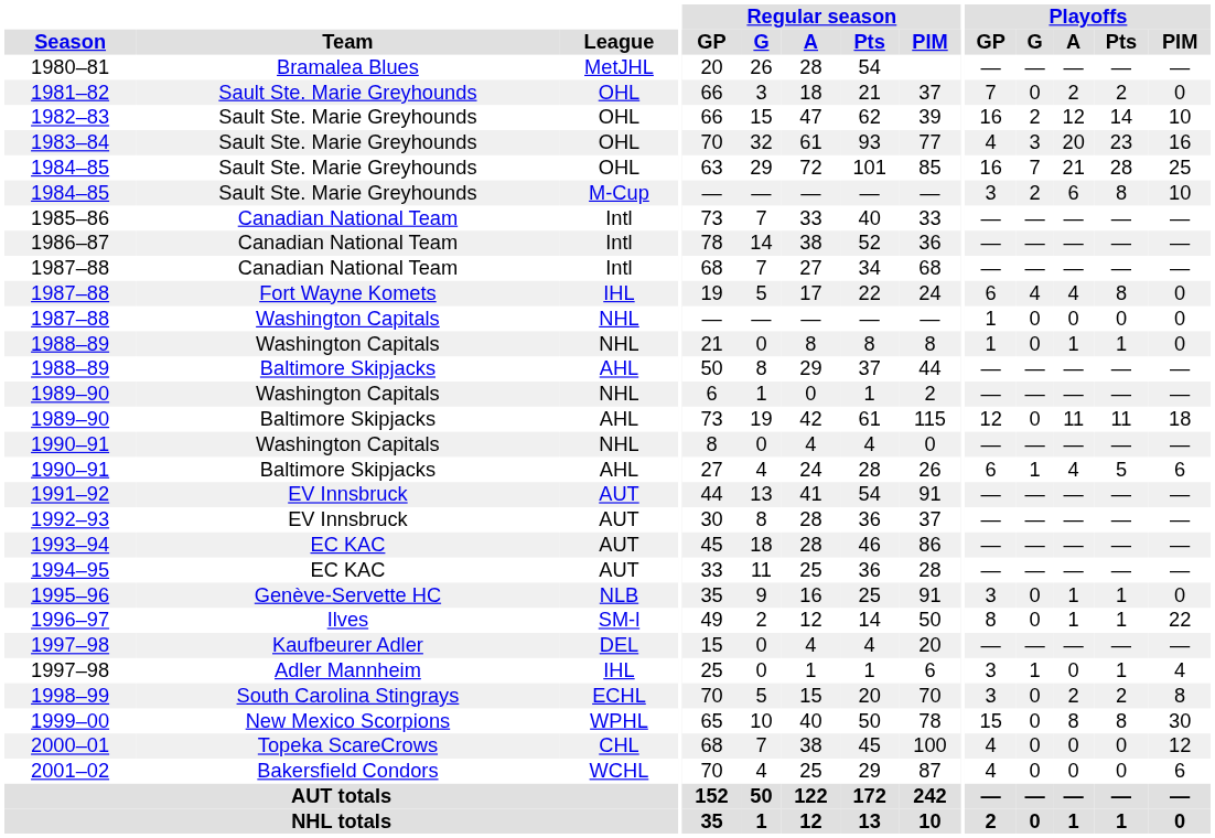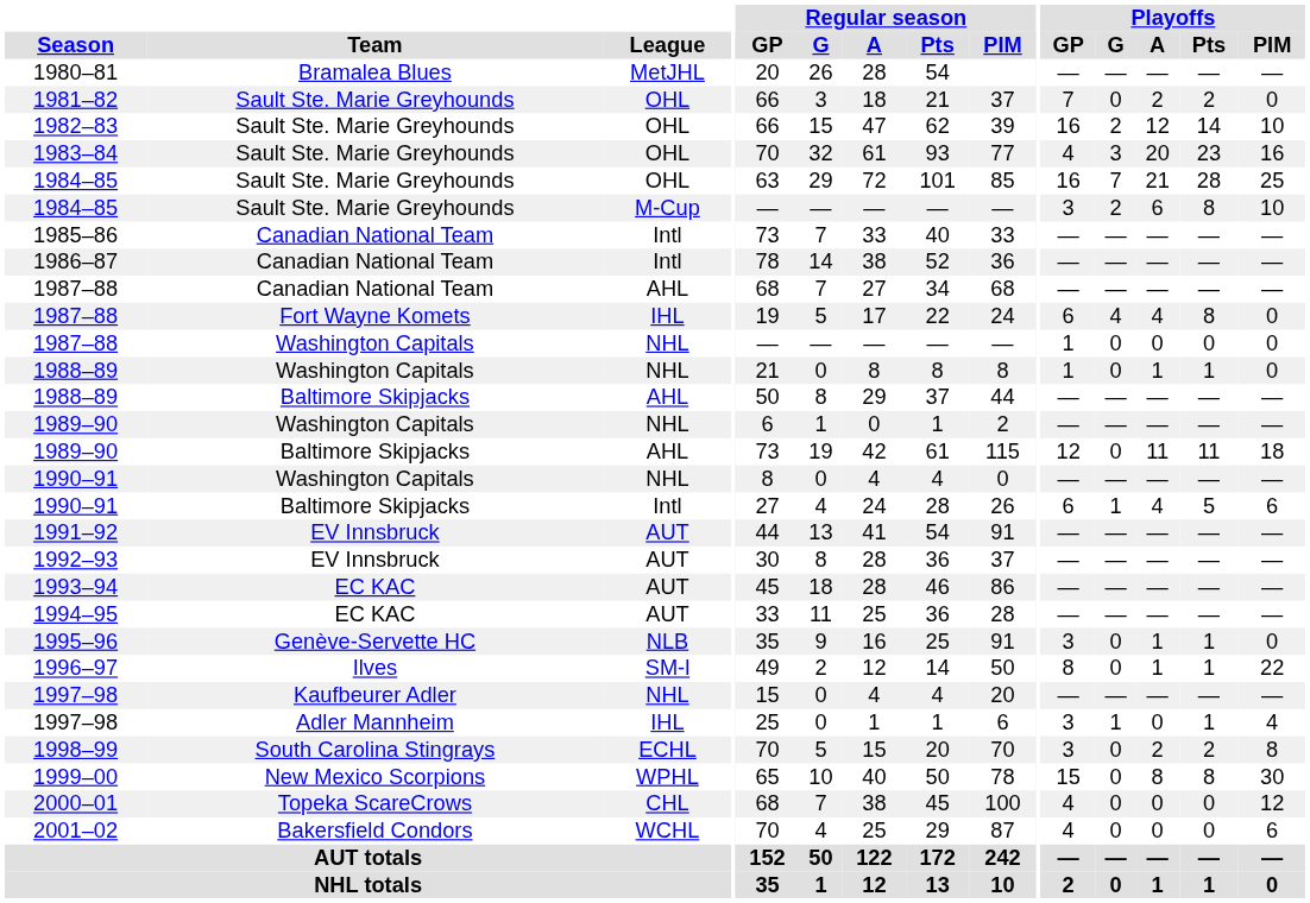 <table border="0" cellpadding="1" cellspacing="0" style="text-align:center; width:60em">
 <tr bgcolor="#e0e0e0">
 <th colspan="3" bgcolor="#ffffff"></th>
 <th rowspan="100" bgcolor="#ffffff"></th>
 <th colspan="5"><a href='#'>Regular season</a></th>
 <th rowspan="100" bgcolor="#ffffff"></th>
 <th colspan="5"><a href='#'>Playoffs</a></th>
 </tr>
 <tr bgcolor="#e0e0e0">
 <th><a href='#'>Season</a></th>
 <th>Team</th>
 <th>League</th>
 <th>GP</th>
 <th><a href='#'>G</a></th>
 <th><a href='#'>A</a></th>
 <th><a href='#'>Pts</a></th>
 <th><a href='#'>PIM</a></th>
 <th>GP</th>
 <th>G</th>
 <th>A</th>
 <th>Pts</th>
 <th>PIM</th>
 </tr>
 <tr>
 <td>1980–81</td>
 <td><a href='#'>Bramalea Blues</a></td>
 <td><a href='#'>MetJHL</a></td>
 <td>20</td>
 <td>26</td>
 <td>28</td>
 <td>54</td>
 <td></td>
 <td>—</td>
 <td>—</td>
 <td>—</td>
 <td>—</td>
 <td>—</td>
 </tr>
 <tr bgcolor="#f0f0f0">
 <td><a href='#'>1981–82</a></td>
 <td><a href='#'>Sault Ste. Marie Greyhounds</a></td>
 <td><a href='#'>OHL</a></td>
 <td>66</td>
 <td>3</td>
 <td>18</td>
 <td>21</td>
 <td>37</td>
 <td>7</td>
 <td>0</td>
 <td>2</td>
 <td>2</td>
 <td>0</td>
 </tr>
 <tr>
 <td><a href='#'>1982–83</a></td>
 <td>Sault Ste. Marie Greyhounds</td>
 <td>OHL</td>
 <td>66</td>
 <td>15</td>
 <td>47</td>
 <td>62</td>
 <td>39</td>
 <td>16</td>
 <td>2</td>
 <td>12</td>
 <td>14</td>
 <td>10</td>
 </tr>
 <tr bgcolor="#f0f0f0">
 <td><a href='#'>1983–84</a></td>
 <td>Sault Ste. Marie Greyhounds</td>
 <td>OHL</td>
 <td>70</td>
 <td>32</td>
 <td>61</td>
 <td>93</td>
 <td>77</td>
 <td>4</td>
 <td>3</td>
 <td>20</td>
 <td>23</td>
 <td>16</td>
 </tr>
 <tr>
 <td><a href='#'>1984–85</a></td>
 <td>Sault Ste. Marie Greyhounds</td>
 <td>OHL</td>
 <td>63</td>
 <td>29</td>
 <td>72</td>
 <td>101</td>
 <td>85</td>
 <td>16</td>
 <td>7</td>
 <td>21</td>
 <td>28</td>
 <td>25</td>
 </tr>
 <tr bgcolor="#f0f0f0">
 <td><a href='#'>1984–85</a></td>
 <td>Sault Ste. Marie Greyhounds</td>
 <td><a href='#'>M-Cup</a></td>
 <td>—</td>
 <td>—</td>
 <td>—</td>
 <td>—</td>
 <td>—</td>
 <td>3</td>
 <td>2</td>
 <td>6</td>
 <td>8</td>
 <td>10</td>
 </tr>
 <tr>
 <td>1985–86</td>
 <td><a href='#'>Canadian National Team</a></td>
 <td>Intl</td>
 <td>73</td>
 <td>7</td>
 <td>33</td>
 <td>40</td>
 <td>33</td>
 <td>—</td>
 <td>—</td>
 <td>—</td>
 <td>—</td>
 <td>—</td>
 </tr>
 <tr bgcolor="#f0f0f0">
 <td>1986–87</td>
 <td>Canadian National Team</td>
 <td>Intl</td>
 <td>78</td>
 <td>14</td>
 <td>38</td>
 <td>52</td>
 <td>36</td>
 <td>—</td>
 <td>—</td>
 <td>—</td>
 <td>—</td>
 <td>—</td>
 </tr>
 <tr>
 <td>1987–88</td>
 <td>Canadian National Team</td>
-<td>Intl</td>
+<td>AHL</td>
 <td>68</td>
 <td>7</td>
 <td>27</td>
 <td>34</td>
 <td>68</td>
 <td>—</td>
 <td>—</td>
 <td>—</td>
 <td>—</td>
 <td>—</td>
 </tr>
 <tr bgcolor="#f0f0f0">
 <td><a href='#'>1987–88</a></td>
 <td><a href='#'>Fort Wayne Komets</a></td>
 <td><a href='#'>IHL</a></td>
 <td>19</td>
 <td>5</td>
 <td>17</td>
 <td>22</td>
 <td>24</td>
 <td>6</td>
 <td>4</td>
 <td>4</td>
 <td>8</td>
 <td>0</td>
 </tr>
 <tr>
 <td><a href='#'>1987–88</a></td>
 <td><a href='#'>Washington Capitals</a></td>
 <td><a href='#'>NHL</a></td>
 <td>—</td>
 <td>—</td>
 <td>—</td>
 <td>—</td>
 <td>—</td>
 <td>1</td>
 <td>0</td>
 <td>0</td>
 <td>0</td>
 <td>0</td>
 </tr>
 <tr bgcolor="#f0f0f0">
 <td><a href='#'>1988–89</a></td>
 <td>Washington Capitals</td>
 <td>NHL</td>
 <td>21</td>
 <td>0</td>
 <td>8</td>
 <td>8</td>
 <td>8</td>
 <td>1</td>
 <td>0</td>
 <td>1</td>
 <td>1</td>
 <td>0</td>
 </tr>
 <tr>
 <td><a href='#'>1988–89</a></td>
 <td><a href='#'>Baltimore Skipjacks</a></td>
 <td><a href='#'>AHL</a></td>
 <td>50</td>
 <td>8</td>
 <td>29</td>
 <td>37</td>
 <td>44</td>
 <td>—</td>
 <td>—</td>
 <td>—</td>
 <td>—</td>
 <td>—</td>
 </tr>
 <tr bgcolor="#f0f0f0">
 <td><a href='#'>1989–90</a></td>
 <td>Washington Capitals</td>
 <td>NHL</td>
 <td>6</td>
 <td>1</td>
 <td>0</td>
 <td>1</td>
 <td>2</td>
 <td>—</td>
 <td>—</td>
 <td>—</td>
 <td>—</td>
 <td>—</td>
 </tr>
 <tr>
 <td><a href='#'>1989–90</a></td>
 <td>Baltimore Skipjacks</td>
 <td>AHL</td>
 <td>73</td>
 <td>19</td>
 <td>42</td>
 <td>61</td>
 <td>115</td>
 <td>12</td>
 <td>0</td>
 <td>11</td>
 <td>11</td>
 <td>18</td>
 </tr>
 <tr bgcolor="#f0f0f0">
 <td><a href='#'>1990–91</a></td>
 <td>Washington Capitals</td>
 <td>NHL</td>
 <td>8</td>
 <td>0</td>
 <td>4</td>
 <td>4</td>
 <td>0</td>
 <td>—</td>
 <td>—</td>
 <td>—</td>
 <td>—</td>
 <td>—</td>
 </tr>
 <tr>
 <td><a href='#'>1990–91</a></td>
 <td>Baltimore Skipjacks</td>
-<td>AHL</td>
+<td>Intl</td>
 <td>27</td>
 <td>4</td>
 <td>24</td>
 <td>28</td>
 <td>26</td>
 <td>6</td>
 <td>1</td>
 <td>4</td>
 <td>5</td>
 <td>6</td>
 </tr>
 <tr bgcolor="#f0f0f0">
 <td><a href='#'>1991–92</a></td>
 <td><a href='#'>EV Innsbruck</a></td>
 <td><a href='#'>AUT</a></td>
 <td>44</td>
 <td>13</td>
 <td>41</td>
 <td>54</td>
 <td>91</td>
 <td>—</td>
 <td>—</td>
 <td>—</td>
 <td>—</td>
 <td>—</td>
 </tr>
 <tr>
 <td><a href='#'>1992–93</a></td>
 <td>EV Innsbruck</td>
 <td>AUT</td>
 <td>30</td>
 <td>8</td>
 <td>28</td>
 <td>36</td>
 <td>37</td>
 <td>—</td>
 <td>—</td>
 <td>—</td>
 <td>—</td>
 <td>—</td>
 </tr>
 <tr bgcolor="#f0f0f0">
 <td><a href='#'>1993–94</a></td>
 <td><a href='#'>EC KAC</a></td>
 <td>AUT</td>
 <td>45</td>
 <td>18</td>
 <td>28</td>
 <td>46</td>
 <td>86</td>
 <td>—</td>
 <td>—</td>
 <td>—</td>
 <td>—</td>
 <td>—</td>
 </tr>
 <tr>
 <td><a href='#'>1994–95</a></td>
 <td>EC KAC</td>
 <td>AUT</td>
 <td>33</td>
 <td>11</td>
 <td>25</td>
 <td>36</td>
 <td>28</td>
 <td>—</td>
 <td>—</td>
 <td>—</td>
 <td>—</td>
 <td>—</td>
 </tr>
 <tr bgcolor="#f0f0f0">
 <td><a href='#'>1995–96</a></td>
 <td><a href='#'>Genève-Servette HC</a></td>
 <td><a href='#'>NLB</a></td>
 <td>35</td>
 <td>9</td>
 <td>16</td>
 <td>25</td>
 <td>91</td>
 <td>3</td>
 <td>0</td>
 <td>1</td>
 <td>1</td>
 <td>0</td>
 </tr>
 <tr>
 <td><a href='#'>1996–97</a></td>
 <td><a href='#'>Ilves</a></td>
 <td><a href='#'>SM-l</a></td>
 <td>49</td>
 <td>2</td>
 <td>12</td>
 <td>14</td>
 <td>50</td>
 <td>8</td>
 <td>0</td>
 <td>1</td>
 <td>1</td>
 <td>22</td>
 </tr>
 <tr bgcolor="#f0f0f0">
 <td><a href='#'>1997–98</a></td>
 <td><a href='#'>Kaufbeurer Adler</a></td>
-<td><a href='#'>DEL</a></td>
+<td><a href='#'>NHL</a></td>
 <td>15</td>
 <td>0</td>
 <td>4</td>
 <td>4</td>
 <td>20</td>
 <td>—</td>
 <td>—</td>
 <td>—</td>
 <td>—</td>
 <td>—</td>
 </tr>
 <tr>
 <td>1997–98</td>
 <td><a href='#'>Adler Mannheim</a></td>
 <td><a href='#'>IHL</a></td>
 <td>25</td>
 <td>0</td>
 <td>1</td>
 <td>1</td>
 <td>6</td>
 <td>3</td>
 <td>1</td>
 <td>0</td>
 <td>1</td>
 <td>4</td>
 </tr>
 <tr bgcolor="#f0f0f0">
 <td><a href='#'>1998–99</a></td>
 <td><a href='#'>South Carolina Stingrays</a></td>
 <td><a href='#'>ECHL</a></td>
 <td>70</td>
 <td>5</td>
 <td>15</td>
 <td>20</td>
 <td>70</td>
 <td>3</td>
 <td>0</td>
 <td>2</td>
 <td>2</td>
 <td>8</td>
 </tr>
 <tr>
 <td><a href='#'>1999–00</a></td>
 <td><a href='#'>New Mexico Scorpions</a></td>
 <td><a href='#'>WPHL</a></td>
 <td>65</td>
 <td>10</td>
 <td>40</td>
 <td>50</td>
 <td>78</td>
 <td>15</td>
 <td>0</td>
 <td>8</td>
 <td>8</td>
 <td>30</td>
 </tr>
 <tr bgcolor="#f0f0f0">
 <td><a href='#'>2000–01</a></td>
 <td><a href='#'>Topeka ScareCrows</a></td>
 <td><a href='#'>CHL</a></td>
 <td>68</td>
 <td>7</td>
 <td>38</td>
 <td>45</td>
 <td>100</td>
 <td>4</td>
 <td>0</td>
 <td>0</td>
 <td>0</td>
 <td>12</td>
 </tr>
 <tr>
 <td><a href='#'>2001–02</a></td>
 <td><a href='#'>Bakersfield Condors</a></td>
 <td><a href='#'>WCHL</a></td>
 <td>70</td>
 <td>4</td>
 <td>25</td>
 <td>29</td>
 <td>87</td>
 <td>4</td>
 <td>0</td>
 <td>0</td>
 <td>0</td>
 <td>6</td>
 </tr>
 <tr bgcolor="#e0e0e0">
 <th colspan="3">AUT totals</th>
 <th>152</th>
 <th>50</th>
 <th>122</th>
 <th>172</th>
 <th>242</th>
 <th>—</th>
 <th>—</th>
 <th>—</th>
 <th>—</th>
 <th>—</th>
 </tr>
 <tr bgcolor="#e0e0e0">
 <th colspan="3">NHL totals</th>
 <th>35</th>
 <th>1</th>
 <th>12</th>
 <th>13</th>
 <th>10</th>
 <th>2</th>
 <th>0</th>
 <th>1</th>
 <th>1</th>
 <th>0</th>
 </tr>
 </table>
